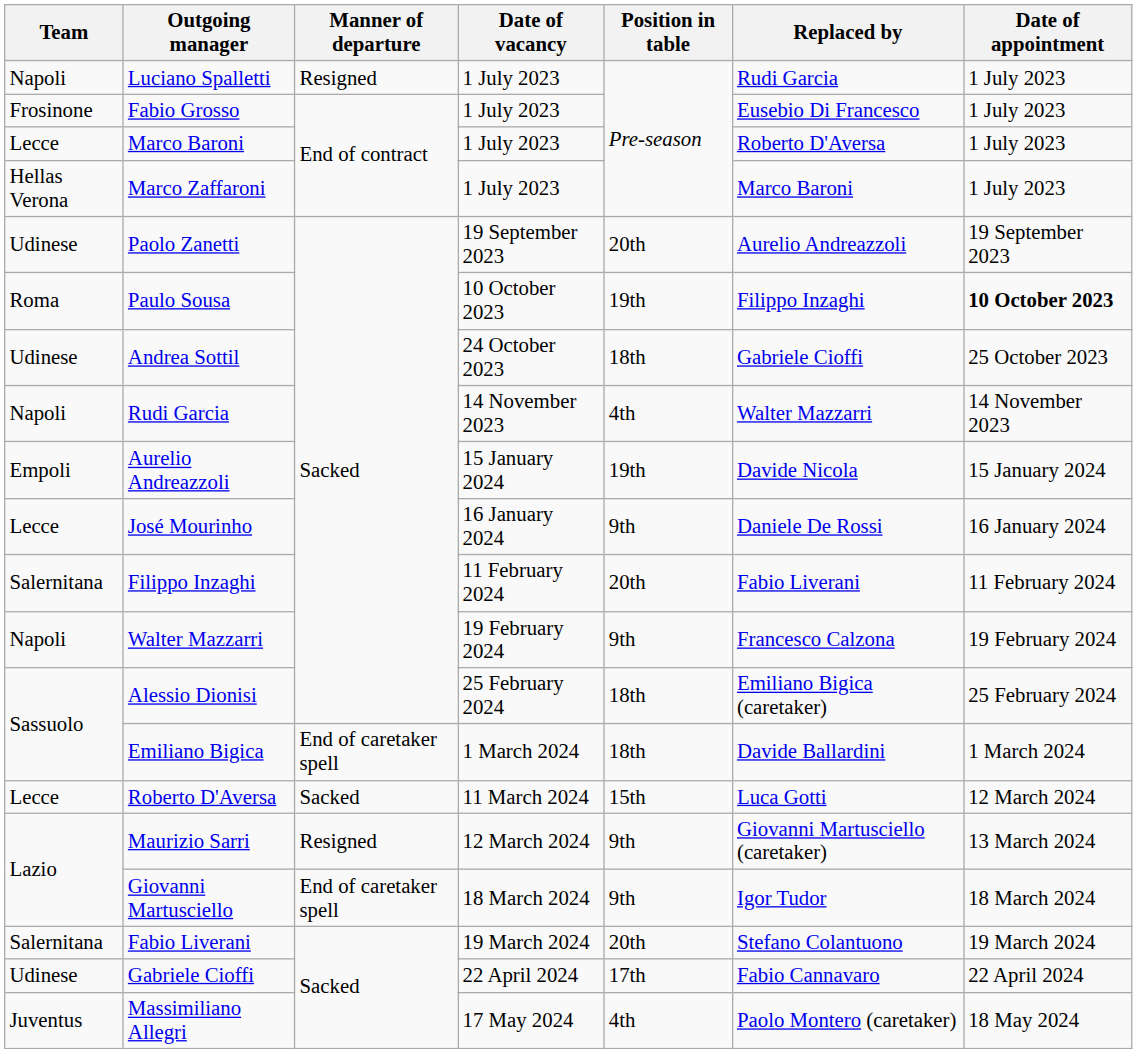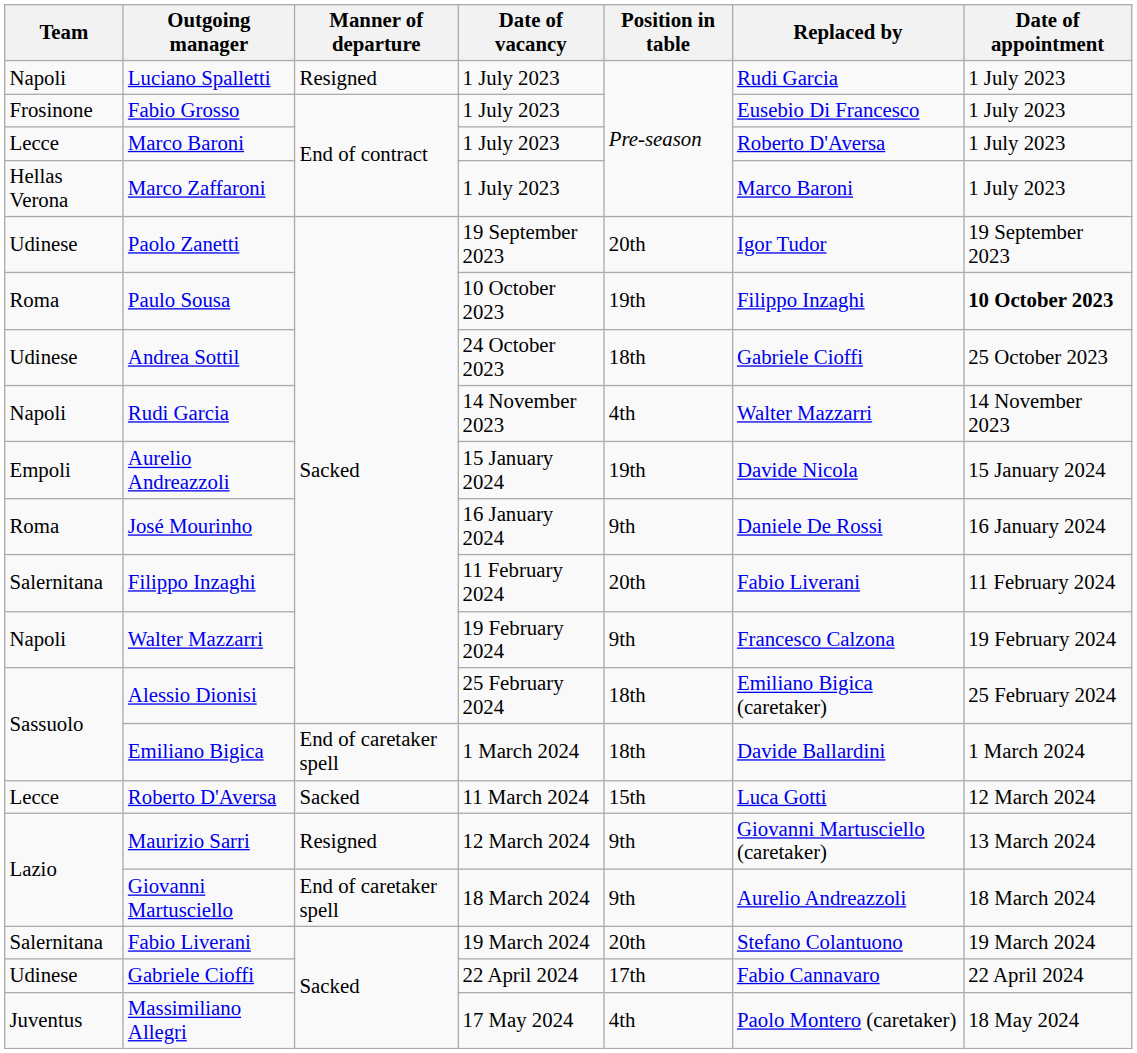 <table class="wikitable sortable">
 <tr>
 <th>Team</th>
 <th>Outgoing manager</th>
 <th>Manner of departure</th>
 <th>Date of vacancy</th>
 <th>Position in table</th>
 <th>Replaced by</th>
 <th>Date of appointment</th>
 </tr>
 <tr>
 <td>Napoli</td>
 <td> <a href='#'>Luciano Spalletti</a></td>
 <td>Resigned</td>
 <td>1 July 2023</td>
 <td rowspan="4"><em>Pre-season</em></td>
 <td> <a href='#'>Rudi Garcia</a></td>
 <td>1 July 2023</td>
 </tr>
 <tr>
 <td>Frosinone</td>
 <td> <a href='#'>Fabio Grosso</a></td>
 <td rowspan="3">End of contract</td>
 <td>1 July 2023</td>
 <td> <a href='#'>Eusebio Di Francesco</a></td>
 <td>1 July 2023</td>
 </tr>
 <tr>
 <td>Lecce</td>
 <td> <a href='#'>Marco Baroni</a></td>
 <td>1 July 2023</td>
 <td> <a href='#'>Roberto D'Aversa</a></td>
 <td>1 July 2023</td>
 </tr>
 <tr>
 <td>Hellas Verona</td>
 <td> <a href='#'>Marco Zaffaroni</a></td>
 <td>1 July 2023</td>
 <td> <a href='#'>Marco Baroni</a></td>
 <td>1 July 2023</td>
 </tr>
 <tr>
 <td>Udinese</td>
 <td> <a href='#'>Paolo Zanetti</a></td>
 <td rowspan="9">Sacked</td>
 <td>19 September 2023</td>
 <td>20th</td>
-<td> <a href='#'>Aurelio Andreazzoli</a></td>
+<td> <a href='#'>Igor Tudor</a></td>
 <td>19 September 2023</td>
 </tr>
 <tr>
 <td>Roma</td>
 <td> <a href='#'>Paulo Sousa</a></td>
 <td>10 October 2023</td>
 <td>19th</td>
 <td> <a href='#'>Filippo Inzaghi</a></td>
 <td><strong>10 October 2023</strong></td>
 </tr>
 <tr>
 <td>Udinese</td>
 <td> <a href='#'>Andrea Sottil</a></td>
 <td>24 October 2023</td>
 <td>18th</td>
 <td> <a href='#'>Gabriele Cioffi</a></td>
 <td>25 October 2023</td>
 </tr>
 <tr>
 <td>Napoli</td>
 <td> <a href='#'>Rudi Garcia</a></td>
 <td>14 November 2023</td>
 <td>4th</td>
 <td> <a href='#'>Walter Mazzarri</a></td>
 <td>14 November 2023</td>
 </tr>
 <tr>
 <td>Empoli</td>
 <td> <a href='#'>Aurelio Andreazzoli</a></td>
 <td>15 January 2024</td>
 <td>19th</td>
 <td> <a href='#'>Davide Nicola</a></td>
 <td>15 January 2024</td>
 </tr>
 <tr>
-<td>Lecce</td>
+<td>Roma</td>
 <td> <a href='#'>José Mourinho</a></td>
 <td>16 January 2024</td>
 <td>9th</td>
 <td> <a href='#'>Daniele De Rossi</a></td>
 <td>16 January 2024</td>
 </tr>
 <tr>
 <td>Salernitana</td>
 <td> <a href='#'>Filippo Inzaghi</a></td>
 <td>11 February 2024</td>
 <td>20th</td>
 <td> <a href='#'>Fabio Liverani</a></td>
 <td>11 February 2024</td>
 </tr>
 <tr>
 <td>Napoli</td>
 <td> <a href='#'>Walter Mazzarri</a></td>
 <td>19 February 2024</td>
 <td>9th</td>
 <td> <a href='#'>Francesco Calzona</a></td>
 <td>19 February 2024</td>
 </tr>
 <tr>
 <td rowspan="2">Sassuolo</td>
 <td> <a href='#'>Alessio Dionisi</a></td>
 <td>25 February 2024</td>
 <td>18th</td>
 <td> <a href='#'>Emiliano Bigica</a> (caretaker)</td>
 <td>25 February 2024</td>
 </tr>
 <tr>
 <td> <a href='#'>Emiliano Bigica</a></td>
 <td>End of caretaker spell</td>
 <td>1 March 2024</td>
 <td>18th</td>
 <td> <a href='#'>Davide Ballardini</a></td>
 <td>1 March 2024</td>
 </tr>
 <tr>
 <td>Lecce</td>
 <td> <a href='#'>Roberto D'Aversa</a></td>
 <td>Sacked</td>
 <td>11 March 2024</td>
 <td>15th</td>
 <td> <a href='#'>Luca Gotti</a></td>
 <td>12 March 2024</td>
 </tr>
 <tr>
 <td rowspan="2">Lazio</td>
 <td> <a href='#'>Maurizio Sarri</a></td>
 <td>Resigned</td>
 <td>12 March 2024</td>
 <td>9th</td>
 <td> <a href='#'>Giovanni Martusciello</a> (caretaker)</td>
 <td>13 March 2024</td>
 </tr>
 <tr>
 <td> <a href='#'>Giovanni Martusciello</a></td>
 <td>End of caretaker spell</td>
 <td>18 March 2024</td>
 <td>9th</td>
-<td> <a href='#'>Igor Tudor</a></td>
+<td> <a href='#'>Aurelio Andreazzoli</a></td>
 <td>18 March 2024</td>
 </tr>
 <tr>
 <td>Salernitana</td>
 <td> <a href='#'>Fabio Liverani</a></td>
 <td rowspan="3">Sacked</td>
 <td>19 March 2024</td>
 <td>20th</td>
 <td> <a href='#'>Stefano Colantuono</a></td>
 <td>19 March 2024</td>
 </tr>
 <tr>
 <td>Udinese</td>
 <td> <a href='#'>Gabriele Cioffi</a></td>
 <td>22 April 2024</td>
 <td>17th</td>
 <td> <a href='#'>Fabio Cannavaro</a></td>
 <td>22 April 2024</td>
 </tr>
 <tr>
 <td>Juventus</td>
 <td> <a href='#'>Massimiliano Allegri</a></td>
 <td>17 May 2024</td>
 <td>4th</td>
 <td> <a href='#'>Paolo Montero</a> (caretaker)</td>
 <td>18 May 2024</td>
 </tr>
 </table>
